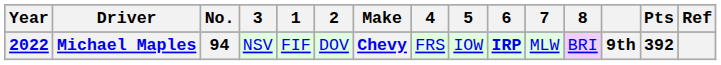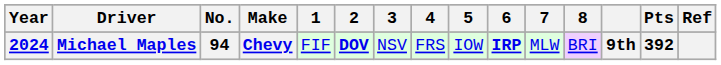 <table class="wikitable" style="text-align:center; font-size:75%">
 <tr>
 <th>Year</th>
 <th>Driver</th>
 <th>No.</th>
-<th>3</th>
+<th>Make</th>
 <th>1</th>
 <th>2</th>
-<th>Make</th>
+<th>3</th>
 <th>4</th>
 <th>5</th>
 <th>6</th>
 <th>7</th>
 <th>8</th>
 <th></th>
 <th>Pts</th>
 <th>Ref</th>
 </tr>
 <tr>
-<th><a href='#'>2022</a></th>
+<th><a href='#'>2024</a></th>
 <th><a href='#'>Michael Maples</a></th>
 <th>94</th>
+<th><a href='#'>Chevy</a></th>
+<td style="background:#DFFFDF;"><a href='#'>FIF</a><br></td>
+<td style="background:#DFFFDF;"><strong><a href='#'>DOV</a><br></strong></td>
 <td style="background:#DFFFDF;"><a href='#'>NSV</a><br></td>
-<td style="background:#DFFFDF;"><a href='#'>FIF</a><br></td>
-<td style="background:#DFFFDF;"><a href='#'>DOV</a><br></td>
-<th><a href='#'>Chevy</a></th>
 <td style="background:#DFFFDF;"><a href='#'>FRS</a><br></td>
 <td style="background:#DFFFDF;"><a href='#'>IOW</a><br></td>
 <td style="background:#DFFFDF;"><strong><a href='#'>IRP</a><br></strong></td>
 <td style="background:#DFFFDF;"><a href='#'>MLW</a><br></td>
 <td style="background:#EFCFFF;"><a href='#'>BRI</a><br></td>
 <th>9th</th>
 <th>392</th>
 <th></th>
 </tr>
 </table>
